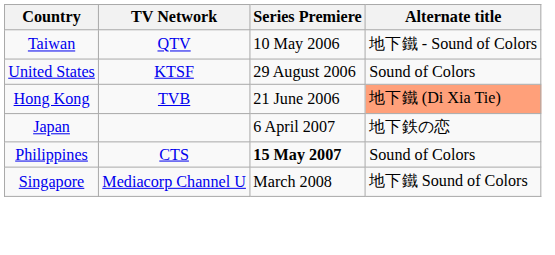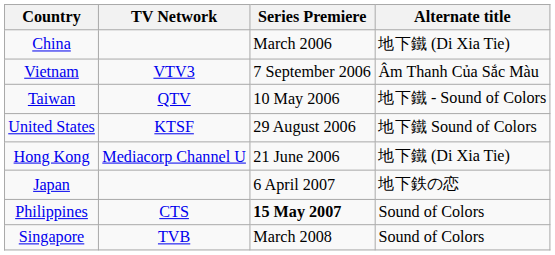 <table class="wikitable">
 <tr>
 <th>Country</th>
 <th>TV Network</th>
 <th>Series Premiere</th>
 <th>Alternate title</th>
+</tr>
+<tr>
+<td align=center><a href='#'>China</a></td>
+<td align=center></td>
+<td>March 2006</td>
+<td>地下鐵 (Di Xia Tie)</td>
+</tr>
+<tr>
+<td align=center><a href='#'>Vietnam</a></td>
+<td align=center><a href='#'>VTV3</a></td>
+<td>7 September 2006</td>
+<td>Âm Thanh Của Sắc Màu</td>
 </tr>
 <tr>
 <td align=center><a href='#'>Taiwan</a></td>
 <td align=center><a href='#'>QTV</a></td>
 <td>10 May 2006</td>
 <td>地下鐵 - Sound of Colors</td>
 </tr>
 <tr>
 <td align=center><a href='#'>United States</a></td>
 <td align=center><a href='#'>KTSF</a></td>
 <td>29 August 2006</td>
-<td>Sound of Colors</td>
+<td>地下鐵 Sound of Colors</td>
 </tr>
 <tr>
 <td align=center><a href='#'>Hong Kong</a></td>
-<td align=center><a href='#'>TVB</a></td>
+<td align=center><a href='#'>Mediacorp Channel U</a></td>
 <td>21 June 2006</td>
-<td style="background: lightsalmon;">地下鐵 (Di Xia Tie)</td>
+<td>地下鐵 (Di Xia Tie)</td>
 </tr>
 <tr>
 <td align=center><a href='#'>Japan</a></td>
 <td align=center></td>
 <td>6 April 2007</td>
 <td>地下鉄の恋</td>
 </tr>
 <tr>
 <td align=center><a href='#'>Philippines</a></td>
 <td align=center><a href='#'>CTS</a></td>
 <td><strong>15 May 2007</strong></td>
 <td>Sound of Colors</td>
 </tr>
 <tr>
 <td align=center><a href='#'>Singapore</a></td>
-<td align=center><a href='#'>Mediacorp Channel U</a></td>
+<td align=center><a href='#'>TVB</a></td>
 <td>March 2008</td>
-<td>地下鐵 Sound of Colors</td>
+<td>Sound of Colors</td>
 </tr>
 </table>
